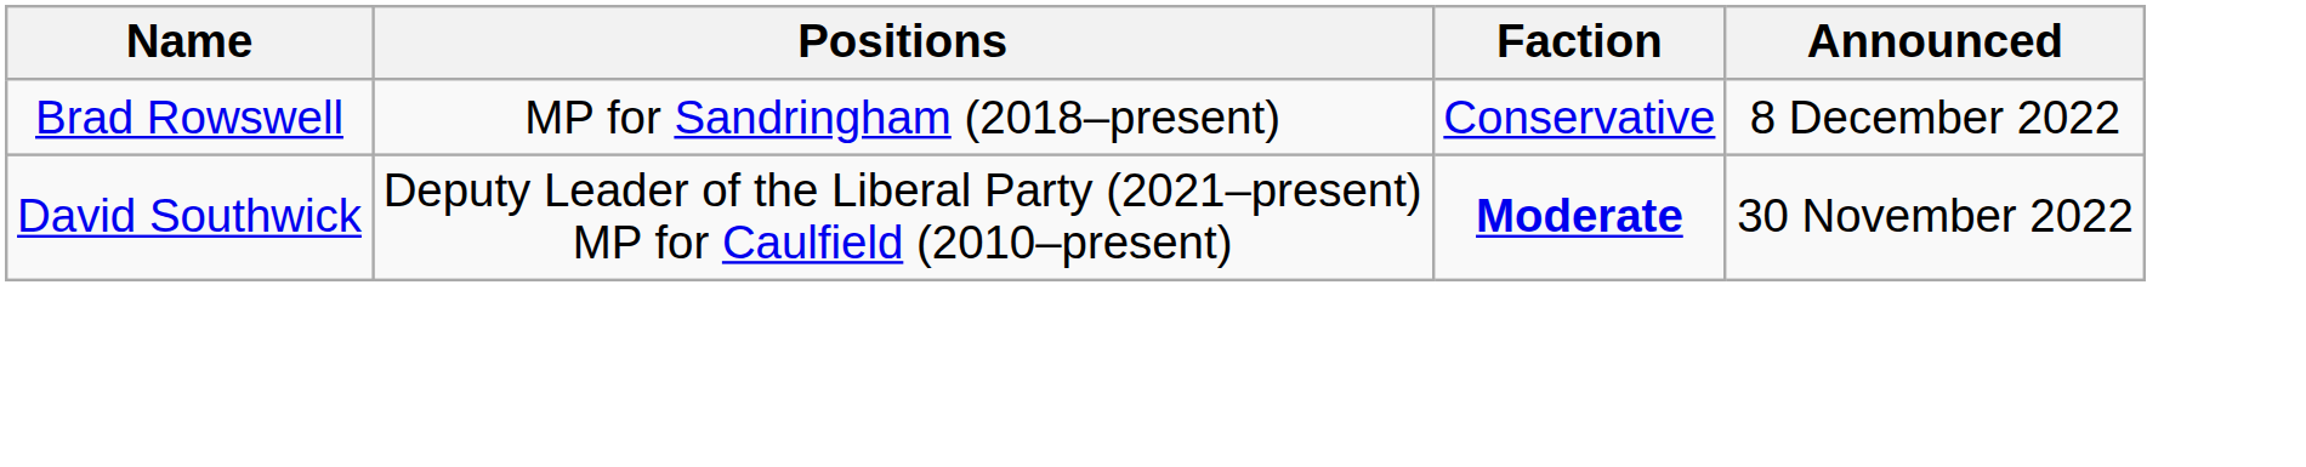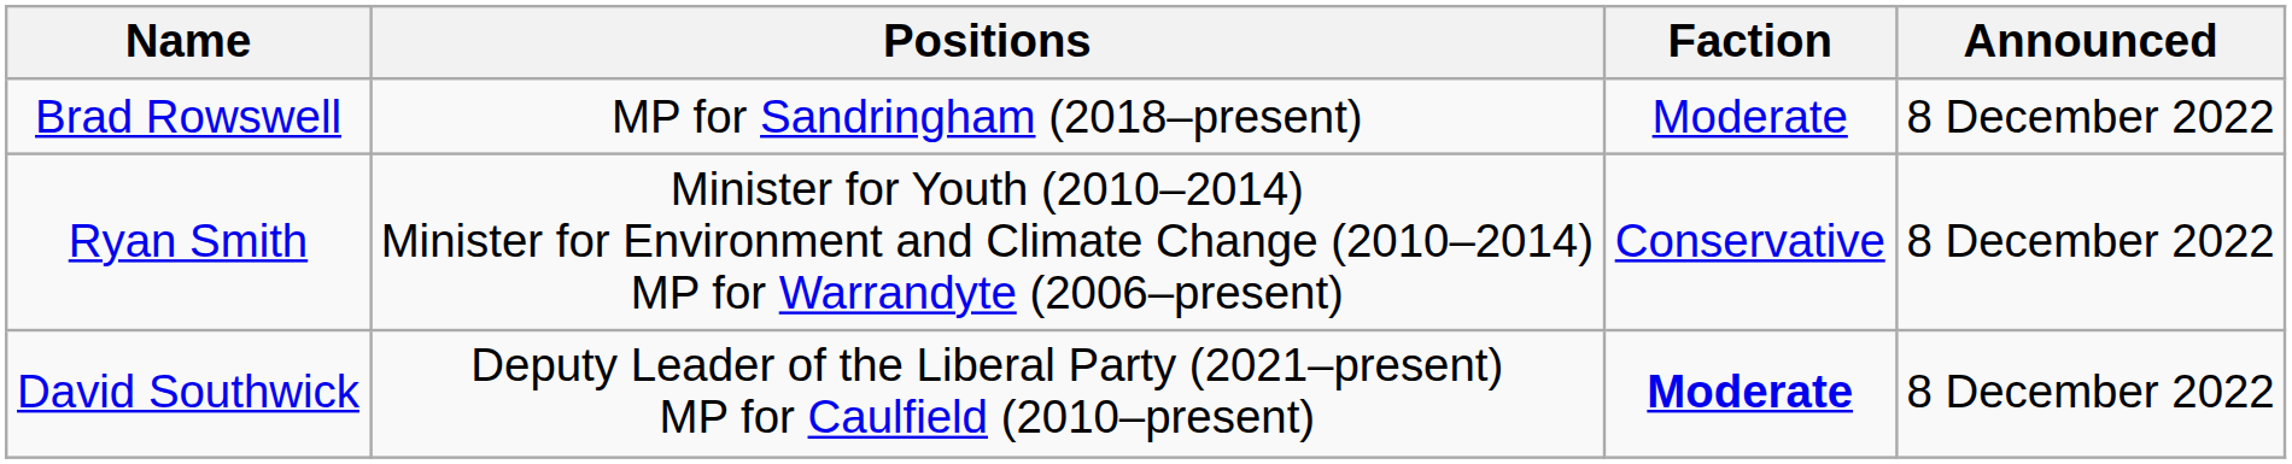 <table class="wikitable sortable" style="text-align:center">
 <tr>
 <th>Name</th>
 <th>Positions</th>
 <th>Faction</th>
 <th>Announced</th>
 </tr>
 <tr>
 <td><a href='#'>Brad Rowswell</a></td>
 <td>MP for <a href='#'>Sandringham</a> (2018–present)</td>
+<td><a href='#'>Moderate</a></td>
+<td>8 December 2022</td>
+</tr>
+<tr>
+<td><a href='#'>Ryan Smith</a></td>
+<td>Minister for Youth (2010–2014)<br>Minister for Environment and Climate Change (2010–2014)<br>MP for <a href='#'>Warrandyte</a> (2006–present)</td>
 <td><a href='#'>Conservative</a></td>
 <td>8 December 2022</td>
 </tr>
 <tr>
 <td><a href='#'>David Southwick</a></td>
 <td>Deputy Leader of the Liberal Party (2021–present)<br>MP for <a href='#'>Caulfield</a> (2010–present)</td>
 <td><strong><a href='#'>Moderate</a></strong></td>
-<td>30 November 2022</td>
+<td>8 December 2022</td>
 </tr>
 </table>
